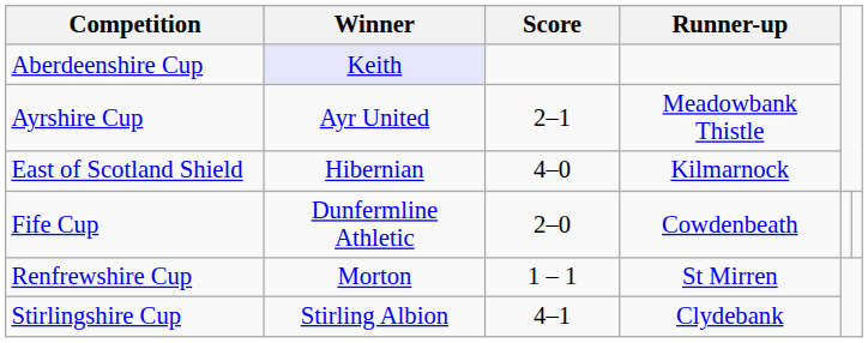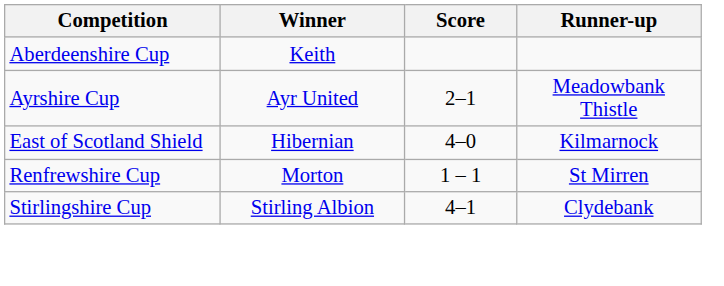 <table class="wikitable" style="text-align: center;">
 <tr>
 <th width=160>Competition</th>
 <th width=135>Winner</th>
 <th width=80>Score</th>
 <th width=135>Runner-up</th>
 </tr>
 <tr>
 <td align=left><a href='#'>Aberdeenshire Cup</a></td>
-<td style="background: lavender;"><a href='#'>Keith</a></td>
+<td><a href='#'>Keith</a></td>
 <td></td>
 <td></td>
 </tr>
 <tr>
 <td align=left><a href='#'>Ayrshire Cup</a></td>
 <td><a href='#'>Ayr United</a></td>
 <td>2–1</td>
 <td><a href='#'>Meadowbank Thistle</a></td>
 </tr>
 <tr>
 <td align=left><a href='#'>East of Scotland Shield</a></td>
 <td><a href='#'>Hibernian</a></td>
 <td>4–0</td>
 <td><a href='#'>Kilmarnock</a></td>
 </tr>
 <tr>
-<td align=left><a href='#'>Fife Cup</a></td>
-<td><a href='#'>Dunfermline Athletic</a></td>
-<td>2–0</td>
-<td><a href='#'>Cowdenbeath</a></td>
-<td></td>
-<td></td>
-</tr>
-<tr>
 <td align=left><a href='#'>Renfrewshire Cup</a></td>
 <td><a href='#'>Morton</a></td>
 <td>1 – 1 </td>
 <td><a href='#'>St Mirren</a></td>
 </tr>
 <tr>
 <td align=left><a href='#'>Stirlingshire Cup</a></td>
 <td><a href='#'>Stirling Albion</a></td>
 <td>4–1</td>
 <td><a href='#'>Clydebank</a></td>
 </tr>
 </table>
